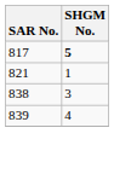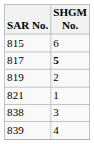 <table class=" wikitable collapsible collapsed sortable" style="margin:0.5em auto; font-size:100%;">
 <tr>
 <th><br>SAR No.</th>
 <th>SHGM<br>No.</th>
 </tr>
 <tr>
+<td>815</td>
+<td>6</td>
+</tr>
+<tr>
 <td>817</td>
 <td><strong>5</strong></td>
+</tr>
+<tr>
+<td>819</td>
+<td>2</td>
 </tr>
 <tr>
 <td>821</td>
 <td>1</td>
 </tr>
 <tr>
 <td>838</td>
 <td>3</td>
 </tr>
 <tr>
 <td>839</td>
 <td>4</td>
 </tr>
 <tr>
 </tr>
 </table>
